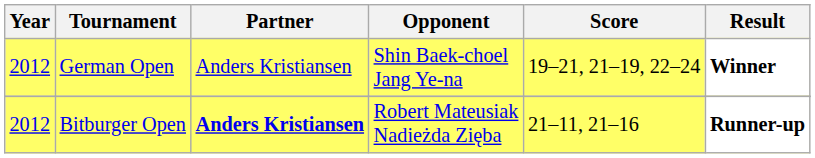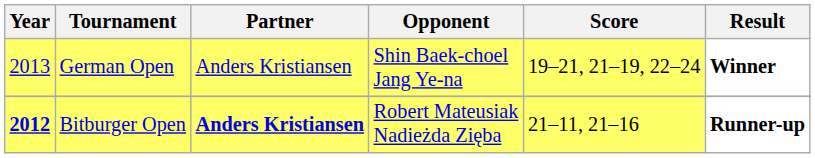 <table class="sortable wikitable" style="font-size: 90%;">
 <tr>
 <th>Year</th>
 <th>Tournament</th>
 <th>Partner</th>
 <th>Opponent</th>
 <th>Score</th>
 <th>Result</th>
 </tr>
 <tr style="background:#FFFF67">
-<td align="center"><a href='#'>2012</a></td>
+<td align="center"><a href='#'>2013</a></td>
 <td align="left"><a href='#'>German Open</a></td>
 <td align="left"> <a href='#'>Anders Kristiansen</a></td>
 <td align="left"> <a href='#'>Shin Baek-choel</a> <br>  <a href='#'>Jang Ye-na</a></td>
 <td align="left">19–21, 21–19, 22–24</td>
 <td style="text-align:left; background:white"> <strong>Winner</strong></td>
 </tr>
 <tr>
 </tr>
 <tr style="background:#FFFF67">
-<td align="center"><a href='#'>2012</a></td>
+<td align="center"><strong><a href='#'>2012</a></strong></td>
 <td align="left"><a href='#'>Bitburger Open</a></td>
 <td align="left"><strong> <a href='#'>Anders Kristiansen</a></strong></td>
 <td align="left"> <a href='#'>Robert Mateusiak</a> <br>  <a href='#'>Nadieżda Zięba</a></td>
 <td align="left">21–11, 21–16</td>
 <td style="text-align:left; background:white"> <strong>Runner-up</strong></td>
 </tr>
 </table>
